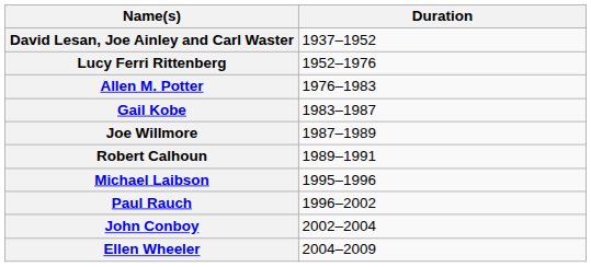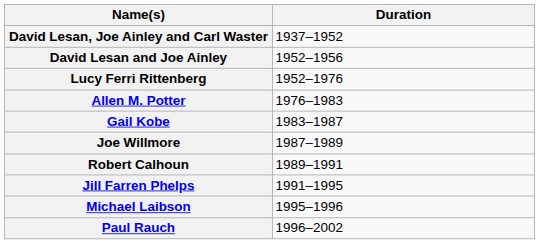 <table class="wikitable plainrowheaders unsortable" style="width:50%;">
 <tr>
 <th scope="col" style="width:35em;">Name(s)</th>
 <th scope="col" style="width:35em;">Duration</th>
 </tr>
 <tr>
 <th scope="row">David Lesan, Joe Ainley and Carl Waster</th>
 <td>1937–1952</td>
+</tr>
+<tr>
+<th scope="row">David Lesan and Joe Ainley</th>
+<td>1952–1956</td>
 </tr>
 <tr>
 <th scope="row">Lucy Ferri Rittenberg</th>
 <td>1952–1976</td>
 </tr>
 <tr>
 <th scope="row"><a href='#'>Allen M. Potter</a></th>
 <td>1976–1983</td>
 </tr>
 <tr>
 <th scope="row"><a href='#'>Gail Kobe</a></th>
 <td>1983–1987</td>
 </tr>
 <tr>
 <th scope="row">Joe Willmore</th>
 <td>1987–1989</td>
 </tr>
 <tr>
 <th scope="row">Robert Calhoun</th>
 <td>1989–1991</td>
 </tr>
 <tr>
+<th scope="row"><a href='#'>Jill Farren Phelps</a></th>
+<td>1991–1995</td>
+</tr>
+<tr>
 <th scope="row"><a href='#'>Michael Laibson</a></th>
 <td>1995–1996</td>
 </tr>
 <tr>
 <th scope="row"><a href='#'>Paul Rauch</a></th>
 <td>1996–2002</td>
 </tr>
-<tr>
-<th scope="row"><a href='#'>John Conboy</a></th>
-<td>2002–2004</td>
-</tr>
-<tr>
-<th scope="row"><a href='#'>Ellen Wheeler</a></th>
-<td>2004–2009</td>
-</tr>
 </table>
